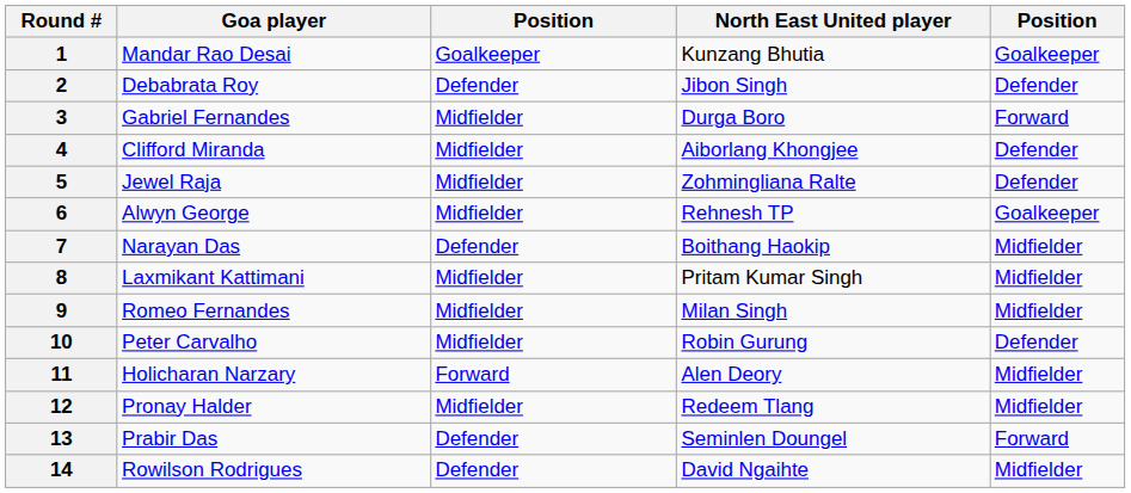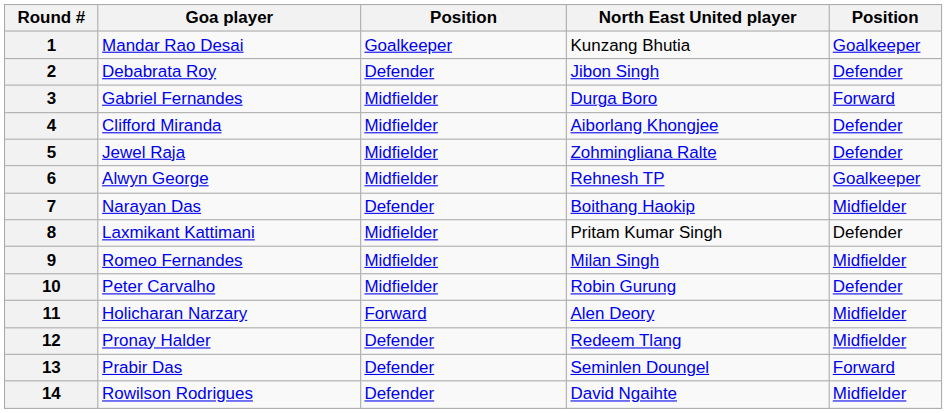 <table class="wikitable sortable" style="width:70%">
 <tr>
 <th width=10%>Round #</th>
 <th width=28%>Goa player</th>
 <th width=22%>Position</th>
 <th width=28%>North East United player</th>
 <th width=22%>Position</th>
 </tr>
 <tr>
 <th>1</th>
 <td><a href='#'>Mandar Rao Desai</a></td>
 <td><a href='#'>Goalkeeper</a></td>
 <td>Kunzang Bhutia</td>
 <td><a href='#'>Goalkeeper</a></td>
 </tr>
 <tr>
 <th>2</th>
 <td><a href='#'>Debabrata Roy</a></td>
 <td><a href='#'>Defender</a></td>
 <td><a href='#'>Jibon Singh</a></td>
 <td><a href='#'>Defender</a></td>
 </tr>
 <tr>
 <th>3</th>
 <td><a href='#'>Gabriel Fernandes</a></td>
 <td><a href='#'>Midfielder</a></td>
 <td><a href='#'>Durga Boro</a></td>
 <td><a href='#'>Forward</a></td>
 </tr>
 <tr>
 <th>4</th>
 <td><a href='#'>Clifford Miranda</a></td>
 <td><a href='#'>Midfielder</a></td>
 <td><a href='#'>Aiborlang Khongjee</a></td>
 <td><a href='#'>Defender</a></td>
 </tr>
 <tr>
 <th>5</th>
 <td><a href='#'>Jewel Raja</a></td>
 <td><a href='#'>Midfielder</a></td>
 <td><a href='#'>Zohmingliana Ralte</a></td>
 <td><a href='#'>Defender</a></td>
 </tr>
 <tr>
 <th>6</th>
 <td><a href='#'>Alwyn George</a></td>
 <td><a href='#'>Midfielder</a></td>
 <td><a href='#'>Rehnesh TP</a></td>
 <td><a href='#'>Goalkeeper</a></td>
 </tr>
 <tr>
 <th>7</th>
 <td><a href='#'>Narayan Das</a></td>
 <td><a href='#'>Defender</a></td>
 <td><a href='#'>Boithang Haokip</a></td>
 <td><a href='#'>Midfielder</a></td>
 </tr>
 <tr>
 <th>8</th>
 <td><a href='#'>Laxmikant Kattimani</a></td>
 <td><a href='#'>Midfielder</a></td>
 <td>Pritam Kumar Singh</td>
-<td><a href='#'>Midfielder</a></td>
+<td>Defender</td>
 </tr>
 <tr>
 <th>9</th>
 <td><a href='#'>Romeo Fernandes</a></td>
 <td><a href='#'>Midfielder</a></td>
 <td><a href='#'>Milan Singh</a></td>
 <td><a href='#'>Midfielder</a></td>
 </tr>
 <tr>
 <th>10</th>
 <td><a href='#'>Peter Carvalho</a></td>
 <td><a href='#'>Midfielder</a></td>
 <td><a href='#'>Robin Gurung</a></td>
 <td><a href='#'>Defender</a></td>
 </tr>
 <tr>
 <th>11</th>
 <td><a href='#'>Holicharan Narzary</a></td>
 <td><a href='#'>Forward</a></td>
 <td><a href='#'>Alen Deory</a></td>
 <td><a href='#'>Midfielder</a></td>
 </tr>
 <tr>
 <th>12</th>
 <td><a href='#'>Pronay Halder</a></td>
-<td><a href='#'>Midfielder</a></td>
+<td><a href='#'>Defender</a></td>
 <td><a href='#'>Redeem Tlang</a></td>
 <td><a href='#'>Midfielder</a></td>
 </tr>
 <tr>
 <th>13</th>
 <td><a href='#'>Prabir Das</a></td>
 <td><a href='#'>Defender</a></td>
 <td><a href='#'>Seminlen Doungel</a></td>
 <td><a href='#'>Forward</a></td>
 </tr>
 <tr>
 <th>14</th>
 <td><a href='#'>Rowilson Rodrigues</a></td>
 <td><a href='#'>Defender</a></td>
 <td><a href='#'>David Ngaihte</a></td>
 <td><a href='#'>Midfielder</a></td>
 </tr>
 </table>
